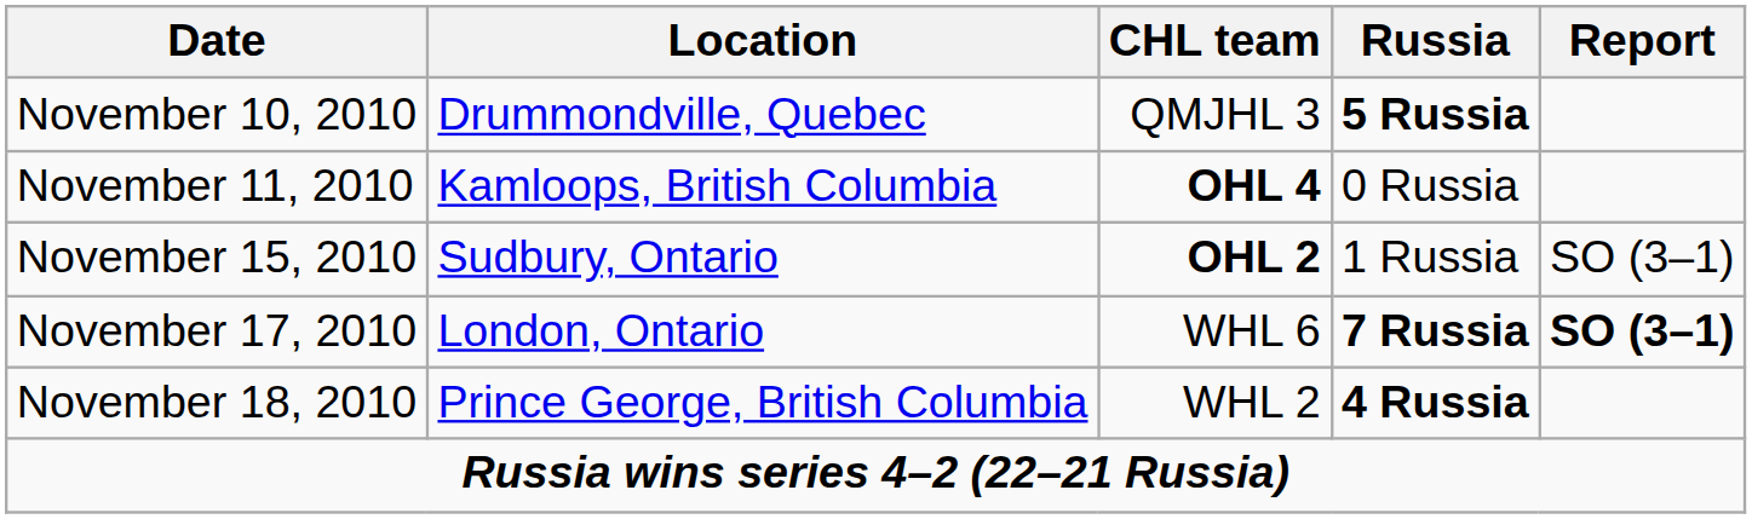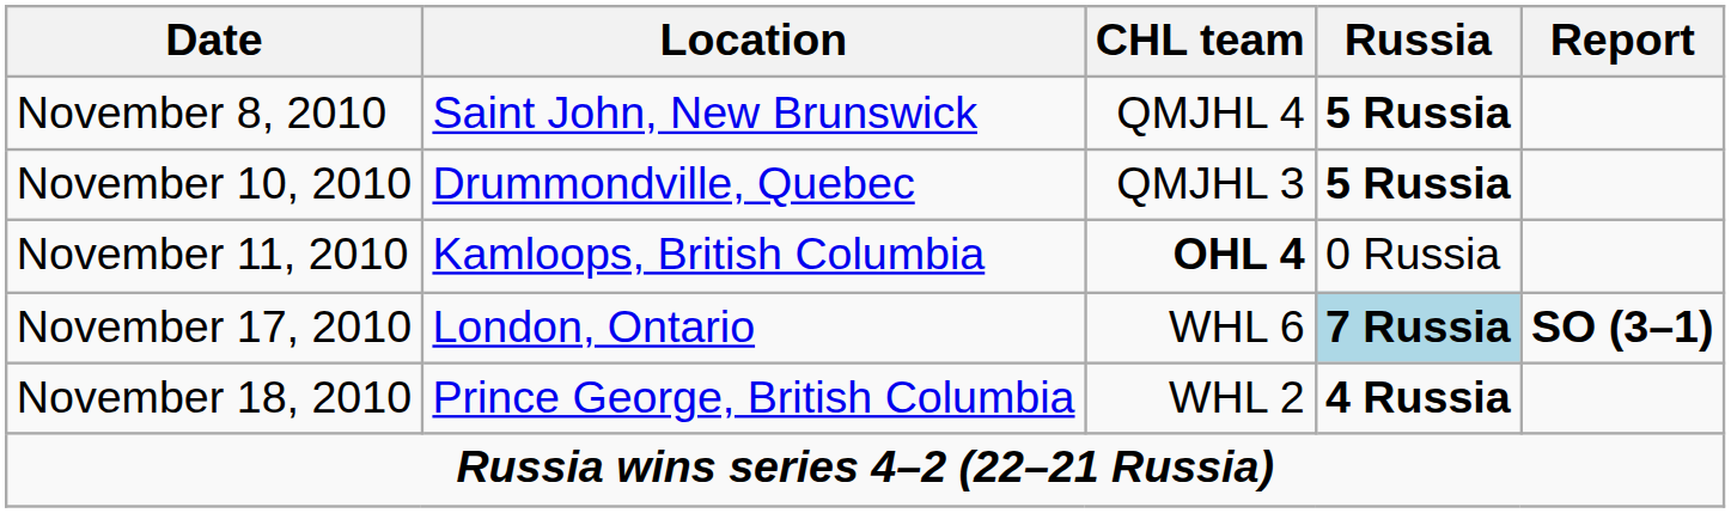 <table class="wikitable">
 <tr>
 <th>Date</th>
 <th>Location</th>
 <th>CHL team</th>
 <th>Russia</th>
 <th>Report</th>
+</tr>
+<tr>
+<td>November 8, 2010</td>
+<td><a href='#'>Saint John, New Brunswick</a></td>
+<td align="right">QMJHL 4</td>
+<td><strong>5 Russia</strong></td>
+<td></td>
 </tr>
 <tr>
 <td>November 10, 2010</td>
 <td><a href='#'>Drummondville, Quebec</a></td>
 <td align="right">QMJHL 3</td>
 <td><strong>5 Russia</strong></td>
 <td></td>
 </tr>
 <tr>
 <td>November 11, 2010</td>
 <td><a href='#'>Kamloops, British Columbia</a></td>
 <td align="right"><strong>OHL 4</strong></td>
 <td>0 Russia</td>
 <td></td>
 </tr>
 <tr>
-<td>November 15, 2010</td>
-<td><a href='#'>Sudbury, Ontario</a></td>
-<td align="right"><strong>OHL 2</strong></td>
-<td>1 Russia</td>
-<td> SO (3–1)</td>
-</tr>
-<tr>
 <td>November 17, 2010</td>
 <td><a href='#'>London, Ontario</a></td>
 <td align="right">WHL 6</td>
-<td><strong>7 Russia</strong></td>
+<td style="background: lightblue;"><strong>7 Russia</strong></td>
 <td><strong> SO (3–1)</strong></td>
 </tr>
 <tr>
 <td>November 18, 2010</td>
 <td><a href='#'>Prince George, British Columbia</a></td>
 <td align="right">WHL 2</td>
 <td><strong>4 Russia</strong></td>
 <td></td>
 </tr>
 <tr align="center">
 <td colspan="5"><strong><em>Russia wins series 4–2 (22–21 Russia)</em></strong></td>
 </tr>
 </table>
